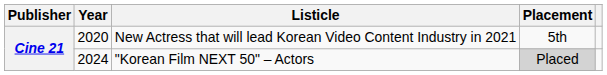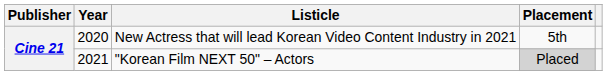 <table class="wikitable plainrowheaders sortable" style="text-align:center">
 <tr>
 <th scope="col">Publisher</th>
 <th scope="col">Year</th>
 <th scope="col">Listicle</th>
 <th scope="col">Placement</th>
 <th scope="col" class="unsortable"></th>
 </tr>
 <tr>
 <th scope="row" rowspan="2"><em><a href='#'>Cine 21</a></em></th>
 <td>2020</td>
 <td style="text-align:left">New Actress that will lead Korean Video Content Industry in 2021</td>
 <td>5th</td>
 <td></td>
 </tr>
 <tr>
-<td>2024</td>
+<td>2021</td>
 <td style="text-align:left">"Korean Film NEXT 50" – Actors</td>
 <td style="background: lightgrey;">Placed</td>
 <td></td>
 </tr>
 </table>
